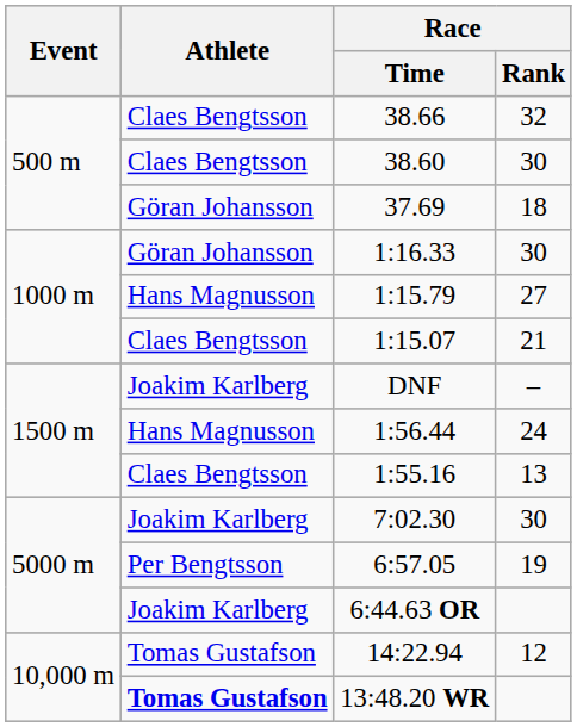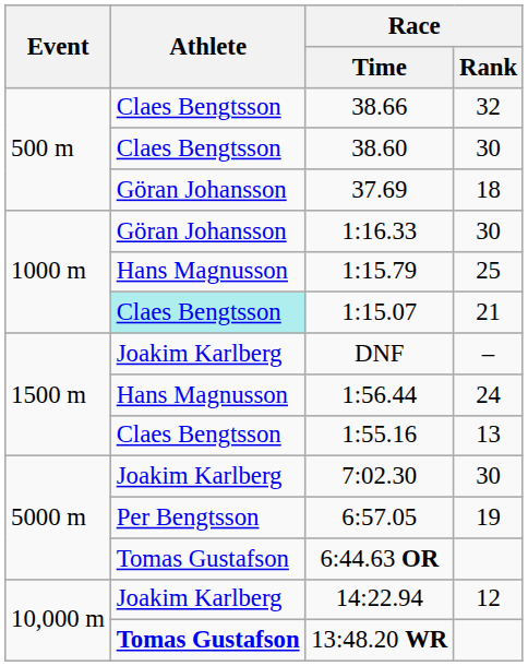 <table class="wikitable" border="1" style="font-size:90%">
 <tr>
 <th rowspan=2>Event</th>
 <th rowspan=2>Athlete</th>
 <th colspan=2>Race</th>
 </tr>
 <tr>
 <th>Time</th>
 <th>Rank</th>
 </tr>
 <tr>
 <td rowspan=3>500 m</td>
 <td><a href='#'>Claes Bengtsson</a></td>
 <td align=center>38.66</td>
 <td align=center>32</td>
 </tr>
 <tr>
 <td><a href='#'>Claes Bengtsson</a></td>
 <td align=center>38.60</td>
 <td align=center>30</td>
 </tr>
 <tr>
 <td><a href='#'>Göran Johansson</a></td>
 <td align=center>37.69</td>
 <td align=center>18</td>
 </tr>
 <tr>
 <td rowspan=3>1000 m</td>
 <td><a href='#'>Göran Johansson</a></td>
 <td align=center>1:16.33</td>
 <td align=center>30</td>
 </tr>
 <tr>
 <td><a href='#'>Hans Magnusson</a></td>
 <td align=center>1:15.79</td>
-<td align=center>27</td>
+<td align=center>25</td>
 </tr>
 <tr>
-<td><a href='#'>Claes Bengtsson</a></td>
+<td style="background: paleturquoise;"><a href='#'>Claes Bengtsson</a></td>
 <td align=center>1:15.07</td>
 <td align=center>21</td>
 </tr>
 <tr>
 <td rowspan=3>1500 m</td>
 <td><a href='#'>Joakim Karlberg</a></td>
 <td align=center>DNF</td>
 <td align=center>–</td>
 </tr>
 <tr>
 <td><a href='#'>Hans Magnusson</a></td>
 <td align=center>1:56.44</td>
 <td align=center>24</td>
 </tr>
 <tr>
 <td><a href='#'>Claes Bengtsson</a></td>
 <td align=center>1:55.16</td>
 <td align=center>13</td>
 </tr>
 <tr>
 <td rowspan=3>5000 m</td>
 <td><a href='#'>Joakim Karlberg</a></td>
 <td align=center>7:02.30</td>
 <td align=center>30</td>
 </tr>
 <tr>
 <td><a href='#'>Per Bengtsson</a></td>
 <td align=center>6:57.05</td>
 <td align=center>19</td>
 </tr>
 <tr>
-<td><a href='#'>Joakim Karlberg</a></td>
+<td><a href='#'>Tomas Gustafson</a></td>
 <td align=center>6:44.63 <strong>OR</strong></td>
 <td align=center></td>
 </tr>
 <tr>
 <td rowspan=2>10,000 m</td>
-<td><a href='#'>Tomas Gustafson</a></td>
+<td><a href='#'>Joakim Karlberg</a></td>
 <td align=center>14:22.94</td>
 <td align=center>12</td>
 </tr>
 <tr>
 <td><strong><a href='#'>Tomas Gustafson</a></strong></td>
 <td align=center>13:48.20 <strong>WR</strong></td>
 <td align=center></td>
 </tr>
 </table>
